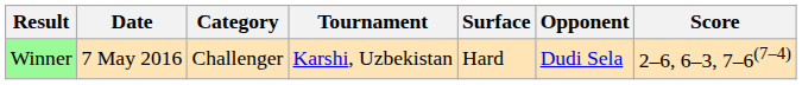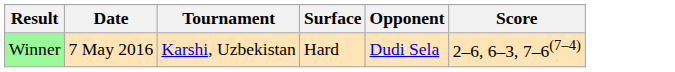 <table class="sortable wikitable" style=font-size:97%>
 <tr>
 <th>Result</th>
 <th>Date</th>
-<th>Category</th>
 <th>Tournament</th>
 <th>Surface</th>
 <th>Opponent</th>
 <th>Score</th>
 </tr>
 <tr bgcolor=moccasin>
 <td style="background:#98FB98">Winner</td>
 <td>7 May 2016</td>
-<td>Challenger</td>
 <td><a href='#'>Karshi</a>, Uzbekistan</td>
 <td>Hard</td>
 <td> <a href='#'>Dudi Sela</a></td>
 <td>2–6, 6–3, 7–6<sup>(7–4)</sup></td>
 </tr>
 </table>
